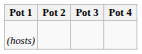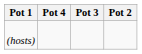 <table class="wikitable">
 <tr>
 <th width="25%">Pot 1</th>
+<th width="25%">Pot 4</th>
+<th width="25%">Pot 3</th>
 <th width="25%">Pot 2</th>
-<th width="25%">Pot 3</th>
-<th width="25%">Pot 4</th>
 </tr>
 <tr>
 <td><br> <em>(hosts)</em></td>
+<td></td>
 <td><br></td>
 <td><br></td>
-<td></td>
 </tr>
 </table>
